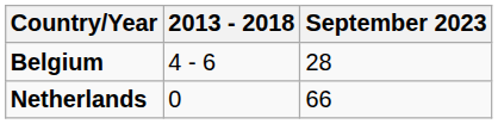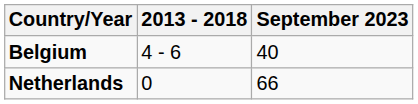 <table class="wikitable" style="margin-left: auto; margin-right: auto; border: none;">
 <tr>
 <th>Country/Year</th>
 <th>2013 - 2018</th>
 <th>September 2023</th>
 </tr>
 <tr>
 <td><strong>Belgium</strong></td>
 <td>4 - 6</td>
-<td>28</td>
+<td>40</td>
 </tr>
 <tr>
 <td><strong>Netherlands</strong></td>
 <td>0</td>
 <td>66</td>
 </tr>
 <tr>
 </tr>
 </table>
